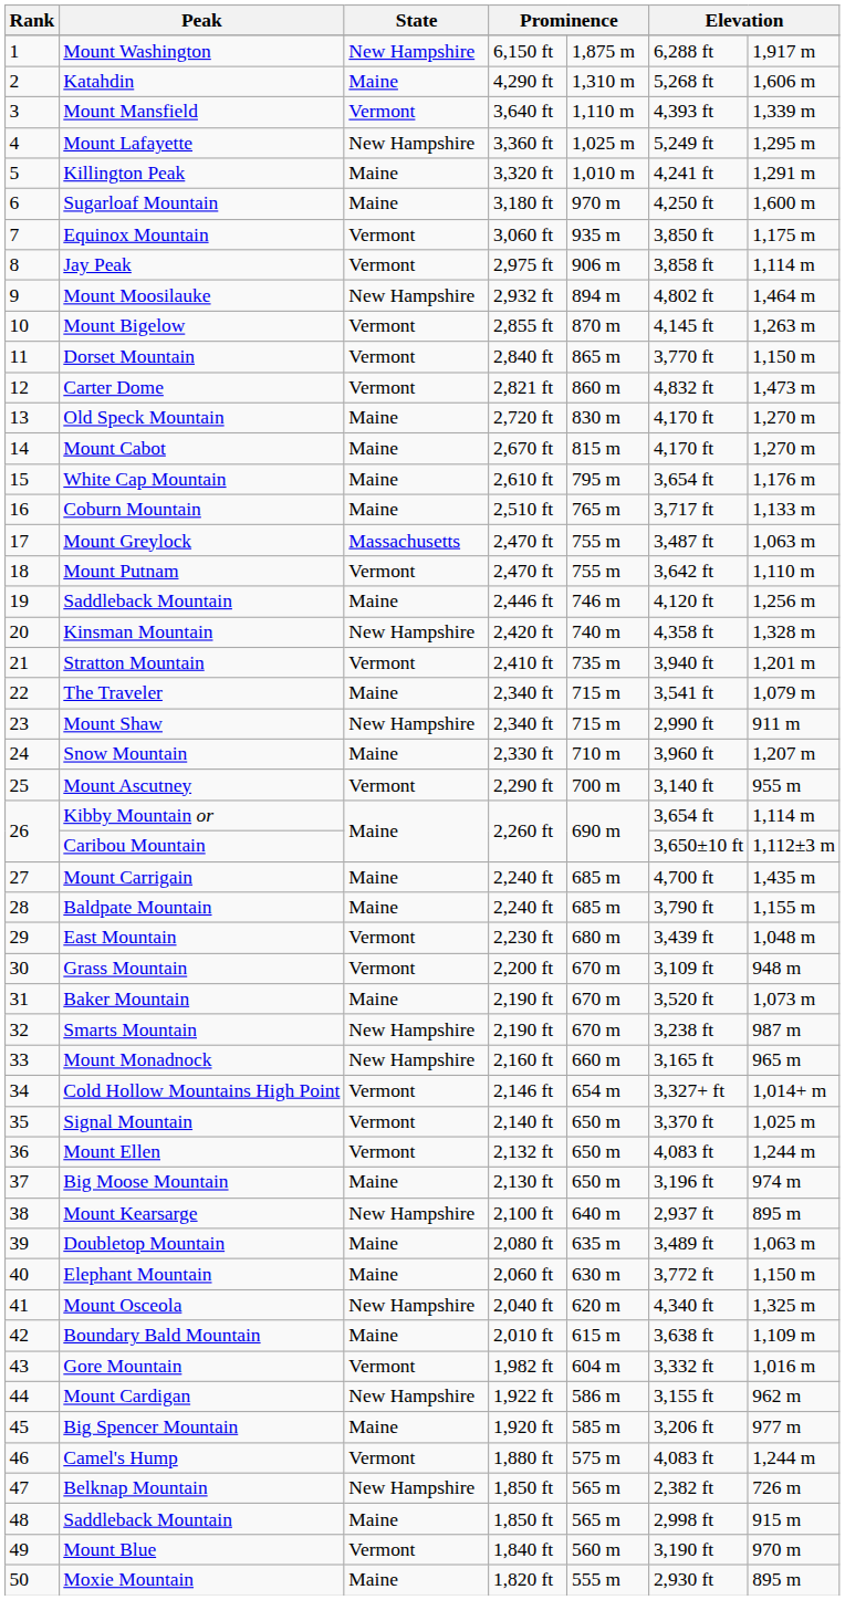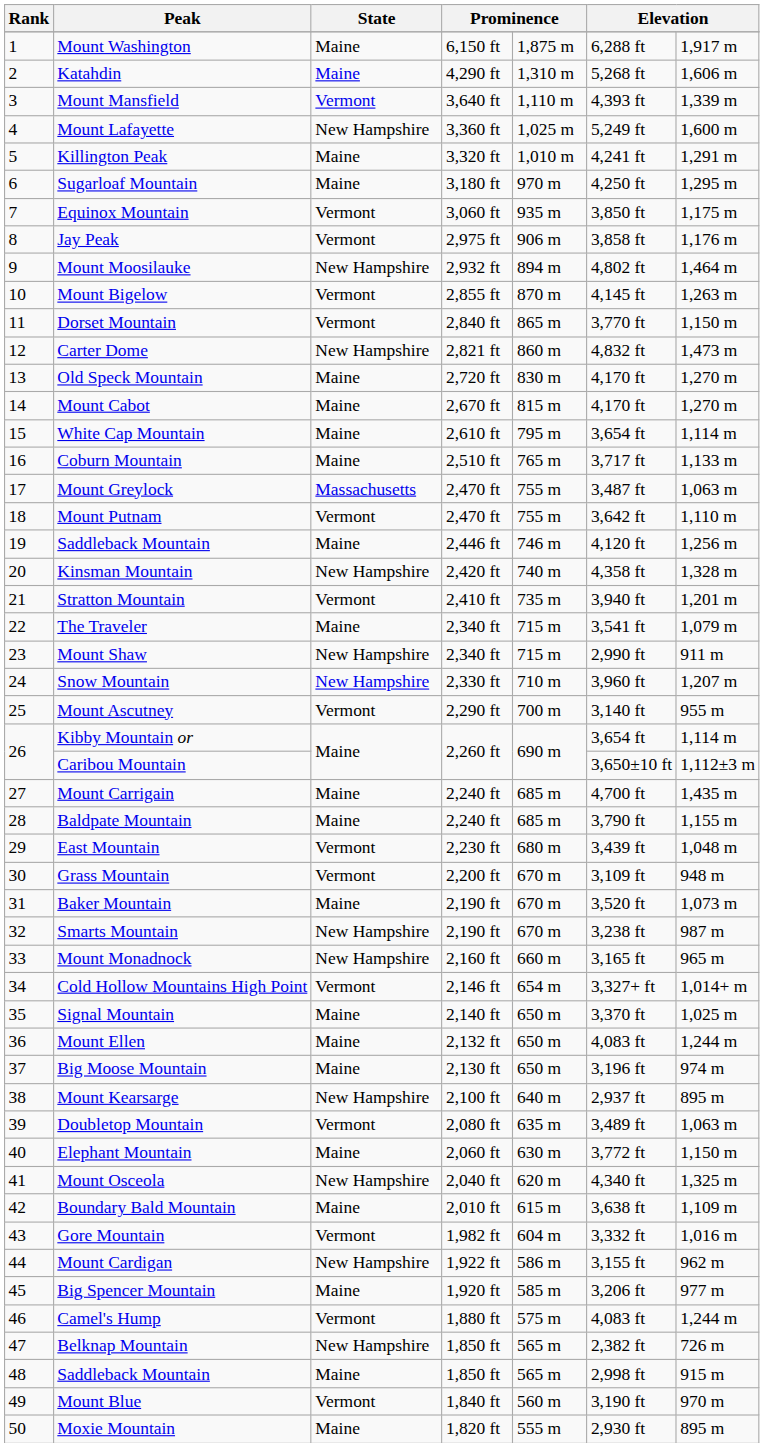 <table class="wikitable sortable">
 <tr>
 <th scope="col">Rank</th>
 <th scope="col">Peak</th>
 <th scope="col">State</th>
 <th scope="col" colspan=2>Prominence </th>
 <th scope="col" colspan=2>Elevation</th>
 </tr>
 <tr>
 </tr>
 <tr>
 <td>1</td>
 <td><a href='#'>Mount Washington</a></td>
-<td><a href='#'>New Hampshire</a>  </td>
+<td>Maine</td>
 <td>6,150 ft  </td>
 <td>1,875 m  </td>
 <td>6,288 ft  </td>
 <td>1,917 m  </td>
 </tr>
 <tr>
 <td>2</td>
 <td><a href='#'>Katahdin</a></td>
 <td><a href='#'>Maine</a></td>
 <td>4,290 ft</td>
 <td>1,310 m</td>
 <td>5,268 ft</td>
 <td>1,606 m</td>
 </tr>
 <tr>
 <td>3</td>
 <td><a href='#'>Mount Mansfield</a></td>
 <td><a href='#'>Vermont</a></td>
 <td>3,640 ft</td>
 <td>1,110 m</td>
 <td>4,393 ft</td>
 <td>1,339 m</td>
 </tr>
 <tr>
 <td>4</td>
 <td><a href='#'>Mount Lafayette</a></td>
 <td>New Hampshire</td>
 <td>3,360 ft</td>
 <td>1,025 m</td>
 <td>5,249 ft</td>
-<td>1,295 m</td>
+<td>1,600 m</td>
 </tr>
 <tr>
 <td>5</td>
 <td><a href='#'>Killington Peak</a></td>
 <td>Maine</td>
 <td>3,320 ft</td>
 <td>1,010 m</td>
 <td>4,241 ft</td>
 <td>1,291 m</td>
 </tr>
 <tr>
 <td>6</td>
 <td><a href='#'>Sugarloaf Mountain</a></td>
 <td>Maine</td>
 <td>3,180 ft</td>
 <td>970 m</td>
 <td>4,250 ft</td>
-<td>1,600 m</td>
+<td>1,295 m</td>
 </tr>
 <tr>
 <td>7</td>
 <td><a href='#'>Equinox Mountain</a></td>
 <td>Vermont</td>
 <td>3,060 ft</td>
 <td>935 m</td>
 <td>3,850 ft</td>
 <td>1,175 m</td>
 </tr>
 <tr>
 <td>8</td>
 <td><a href='#'>Jay Peak</a></td>
 <td>Vermont</td>
 <td>2,975 ft</td>
 <td>906 m</td>
 <td>3,858 ft</td>
-<td>1,114 m</td>
+<td>1,176 m</td>
 </tr>
 <tr>
 <td>9</td>
 <td><a href='#'>Mount Moosilauke</a></td>
 <td>New Hampshire</td>
 <td>2,932 ft</td>
 <td>894 m</td>
 <td>4,802 ft</td>
 <td>1,464 m</td>
 </tr>
 <tr>
 <td>10</td>
 <td><a href='#'>Mount Bigelow</a></td>
 <td>Vermont</td>
 <td>2,855 ft</td>
 <td>870 m</td>
 <td>4,145 ft</td>
 <td>1,263 m</td>
 </tr>
 <tr>
 <td>11</td>
 <td><a href='#'>Dorset Mountain</a></td>
 <td>Vermont</td>
 <td>2,840 ft</td>
 <td>865 m</td>
 <td>3,770 ft</td>
 <td>1,150 m</td>
 </tr>
 <tr>
 <td>12</td>
 <td><a href='#'>Carter Dome</a></td>
-<td>Vermont</td>
+<td>New Hampshire</td>
 <td>2,821 ft</td>
 <td>860 m</td>
 <td>4,832 ft</td>
 <td>1,473 m</td>
 </tr>
 <tr>
 <td>13</td>
 <td><a href='#'>Old Speck Mountain</a></td>
 <td>Maine</td>
 <td>2,720 ft</td>
 <td>830 m</td>
 <td>4,170 ft</td>
 <td>1,270 m</td>
 </tr>
 <tr>
 <td>14</td>
 <td><a href='#'>Mount Cabot</a></td>
 <td>Maine</td>
 <td>2,670 ft</td>
 <td>815 m</td>
 <td>4,170 ft</td>
 <td>1,270 m</td>
 </tr>
 <tr>
 <td>15</td>
 <td><a href='#'>White Cap Mountain</a></td>
 <td>Maine</td>
 <td>2,610 ft</td>
 <td>795 m</td>
 <td>3,654 ft</td>
-<td>1,176 m</td>
+<td>1,114 m</td>
 </tr>
 <tr>
 <td>16</td>
 <td><a href='#'>Coburn Mountain</a></td>
 <td>Maine</td>
 <td>2,510 ft</td>
 <td>765 m</td>
 <td>3,717 ft</td>
 <td>1,133 m</td>
 </tr>
 <tr>
 <td>17</td>
 <td><a href='#'>Mount Greylock</a></td>
 <td><a href='#'>Massachusetts</a></td>
 <td>2,470 ft</td>
 <td>755 m</td>
 <td>3,487 ft</td>
 <td>1,063 m</td>
 </tr>
 <tr>
 <td>18</td>
 <td><a href='#'>Mount Putnam</a></td>
 <td>Vermont</td>
 <td>2,470 ft</td>
 <td>755 m</td>
 <td>3,642 ft</td>
 <td>1,110 m</td>
 </tr>
 <tr>
 <td>19</td>
 <td><a href='#'>Saddleback Mountain</a></td>
 <td>Maine</td>
 <td>2,446 ft</td>
 <td>746 m</td>
 <td>4,120 ft</td>
 <td>1,256 m</td>
 </tr>
 <tr>
 <td>20</td>
 <td><a href='#'>Kinsman Mountain</a></td>
 <td>New Hampshire</td>
 <td>2,420 ft</td>
 <td>740 m</td>
 <td>4,358 ft</td>
 <td>1,328 m</td>
 </tr>
 <tr>
 <td>21</td>
 <td><a href='#'>Stratton Mountain</a></td>
 <td>Vermont</td>
 <td>2,410 ft</td>
 <td>735 m</td>
 <td>3,940 ft</td>
 <td>1,201 m</td>
 </tr>
 <tr>
 <td>22</td>
 <td><a href='#'>The Traveler</a></td>
 <td>Maine</td>
 <td>2,340 ft</td>
 <td>715 m</td>
 <td>3,541 ft</td>
 <td>1,079 m</td>
 </tr>
 <tr>
 <td>23</td>
 <td><a href='#'>Mount Shaw</a></td>
 <td>New Hampshire</td>
 <td>2,340 ft</td>
 <td>715 m</td>
 <td>2,990 ft</td>
 <td>911 m</td>
 </tr>
 <tr>
 <td>24</td>
 <td><a href='#'>Snow Mountain</a></td>
-<td>Maine</td>
+<td><a href='#'>New Hampshire</a>  </td>
 <td>2,330 ft</td>
 <td>710 m</td>
 <td>3,960 ft</td>
 <td>1,207 m</td>
 </tr>
 <tr>
 <td>25</td>
 <td><a href='#'>Mount Ascutney</a></td>
 <td>Vermont</td>
 <td>2,290 ft</td>
 <td>700 m</td>
 <td>3,140 ft</td>
 <td>955 m</td>
 </tr>
 <tr>
 <td rowspan=2>26 </td>
 <td><a href='#'>Kibby Mountain</a> <em>or</em></td>
 <td rowspan=2>Maine</td>
 <td rowspan=2>2,260 ft</td>
 <td rowspan=2>690 m</td>
 <td>3,654 ft</td>
 <td>1,114 m</td>
 </tr>
 <tr>
 <td><a href='#'>Caribou Mountain</a></td>
 <td>3,650±10 ft</td>
 <td>1,112±3 m</td>
 </tr>
 <tr>
 <td>27</td>
 <td><a href='#'>Mount Carrigain</a></td>
 <td>Maine</td>
 <td>2,240 ft</td>
 <td>685 m</td>
 <td>4,700 ft</td>
 <td>1,435 m</td>
 </tr>
 <tr>
 <td>28</td>
 <td><a href='#'>Baldpate Mountain</a></td>
 <td>Maine</td>
 <td>2,240 ft</td>
 <td>685 m</td>
 <td>3,790 ft</td>
 <td>1,155 m</td>
 </tr>
 <tr>
 <td>29</td>
 <td><a href='#'>East Mountain</a></td>
 <td>Vermont</td>
 <td>2,230 ft</td>
 <td>680 m</td>
 <td>3,439 ft</td>
 <td>1,048 m</td>
 </tr>
 <tr>
 <td>30</td>
 <td><a href='#'>Grass Mountain</a></td>
 <td>Vermont</td>
 <td>2,200 ft</td>
 <td>670 m</td>
 <td>3,109 ft</td>
 <td>948 m</td>
 </tr>
 <tr>
 <td>31</td>
 <td><a href='#'>Baker Mountain</a></td>
 <td>Maine</td>
 <td>2,190 ft</td>
 <td>670 m</td>
 <td>3,520 ft</td>
 <td>1,073 m</td>
 </tr>
 <tr>
 <td>32</td>
 <td><a href='#'>Smarts Mountain</a></td>
 <td>New Hampshire</td>
 <td>2,190 ft</td>
 <td>670 m</td>
 <td>3,238 ft</td>
 <td>987 m</td>
 </tr>
 <tr>
 <td>33</td>
 <td><a href='#'>Mount Monadnock</a></td>
 <td>New Hampshire</td>
 <td>2,160 ft</td>
 <td>660 m</td>
 <td>3,165 ft</td>
 <td>965 m</td>
 </tr>
 <tr>
 <td>34</td>
 <td><a href='#'>Cold Hollow Mountains High Point</a></td>
 <td>Vermont</td>
 <td>2,146 ft</td>
 <td>654 m</td>
 <td>3,327+ ft</td>
 <td>1,014+ m</td>
 </tr>
 <tr>
 <td>35</td>
 <td><a href='#'>Signal Mountain</a></td>
-<td>Vermont</td>
+<td>Maine</td>
 <td>2,140 ft</td>
 <td>650 m</td>
 <td>3,370 ft</td>
 <td>1,025 m</td>
 </tr>
 <tr>
 <td>36</td>
 <td><a href='#'>Mount Ellen</a></td>
-<td>Vermont</td>
+<td>Maine</td>
 <td>2,132 ft</td>
 <td>650 m</td>
 <td>4,083 ft</td>
 <td>1,244 m</td>
 </tr>
 <tr>
 <td>37</td>
 <td><a href='#'>Big Moose Mountain</a></td>
 <td>Maine</td>
 <td>2,130 ft</td>
 <td>650 m</td>
 <td>3,196 ft</td>
 <td>974 m</td>
 </tr>
 <tr>
 <td>38</td>
 <td><a href='#'>Mount Kearsarge</a></td>
 <td>New Hampshire</td>
 <td>2,100 ft</td>
 <td>640 m</td>
 <td>2,937 ft</td>
 <td>895 m</td>
 </tr>
 <tr>
 <td>39</td>
 <td><a href='#'>Doubletop Mountain</a></td>
-<td>Maine</td>
+<td>Vermont</td>
 <td>2,080 ft</td>
 <td>635 m</td>
 <td>3,489 ft</td>
 <td>1,063 m</td>
 </tr>
 <tr>
 <td>40</td>
 <td><a href='#'>Elephant Mountain</a></td>
 <td>Maine</td>
 <td>2,060 ft</td>
 <td>630 m</td>
 <td>3,772 ft</td>
 <td>1,150 m</td>
 </tr>
 <tr>
 <td>41</td>
 <td><a href='#'>Mount Osceola</a></td>
 <td>New Hampshire</td>
 <td>2,040 ft</td>
 <td>620 m</td>
 <td>4,340 ft</td>
 <td>1,325 m</td>
 </tr>
 <tr>
 <td>42</td>
 <td><a href='#'>Boundary Bald Mountain</a></td>
 <td>Maine</td>
 <td>2,010 ft</td>
 <td>615 m</td>
 <td>3,638 ft</td>
 <td>1,109 m</td>
 </tr>
 <tr>
 <td>43</td>
 <td><a href='#'>Gore Mountain</a></td>
 <td>Vermont</td>
 <td>1,982 ft</td>
 <td>604 m</td>
 <td>3,332 ft</td>
 <td>1,016 m</td>
 </tr>
 <tr>
 <td>44</td>
 <td><a href='#'>Mount Cardigan</a></td>
 <td>New Hampshire</td>
 <td>1,922 ft</td>
 <td>586 m</td>
 <td>3,155 ft</td>
 <td>962 m</td>
 </tr>
 <tr>
 <td>45</td>
 <td><a href='#'>Big Spencer Mountain</a></td>
 <td>Maine</td>
 <td>1,920 ft</td>
 <td>585 m</td>
 <td>3,206 ft</td>
 <td>977 m</td>
 </tr>
 <tr>
 <td>46</td>
 <td><a href='#'>Camel's Hump</a></td>
 <td>Vermont</td>
 <td>1,880 ft</td>
 <td>575 m</td>
 <td>4,083 ft</td>
 <td>1,244 m</td>
 </tr>
 <tr>
 <td>47</td>
 <td><a href='#'>Belknap Mountain</a></td>
 <td>New Hampshire</td>
 <td>1,850 ft</td>
 <td>565 m</td>
 <td>2,382 ft</td>
 <td>726 m</td>
 </tr>
 <tr>
 <td>48</td>
 <td><a href='#'>Saddleback Mountain</a></td>
 <td>Maine</td>
 <td>1,850 ft</td>
 <td>565 m</td>
 <td>2,998 ft</td>
 <td>915 m</td>
 </tr>
 <tr>
 <td>49</td>
 <td><a href='#'>Mount Blue</a></td>
 <td>Vermont</td>
 <td>1,840 ft</td>
 <td>560 m</td>
 <td>3,190 ft</td>
 <td>970 m</td>
 </tr>
 <tr>
 <td>50</td>
 <td><a href='#'>Moxie Mountain</a></td>
 <td>Maine</td>
 <td>1,820 ft</td>
 <td>555 m</td>
 <td>2,930 ft</td>
 <td>895 m</td>
 </tr>
 </table>
